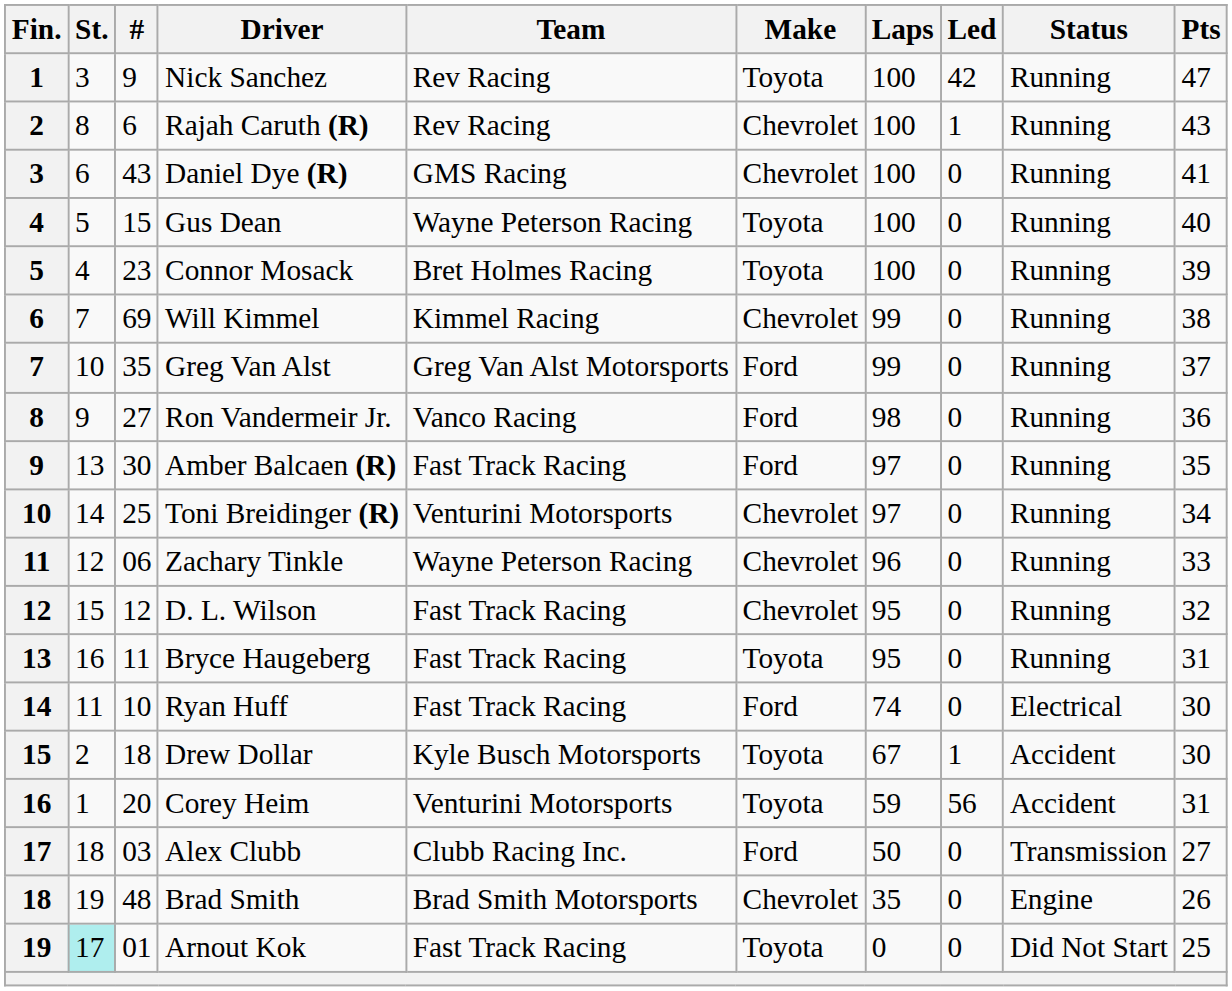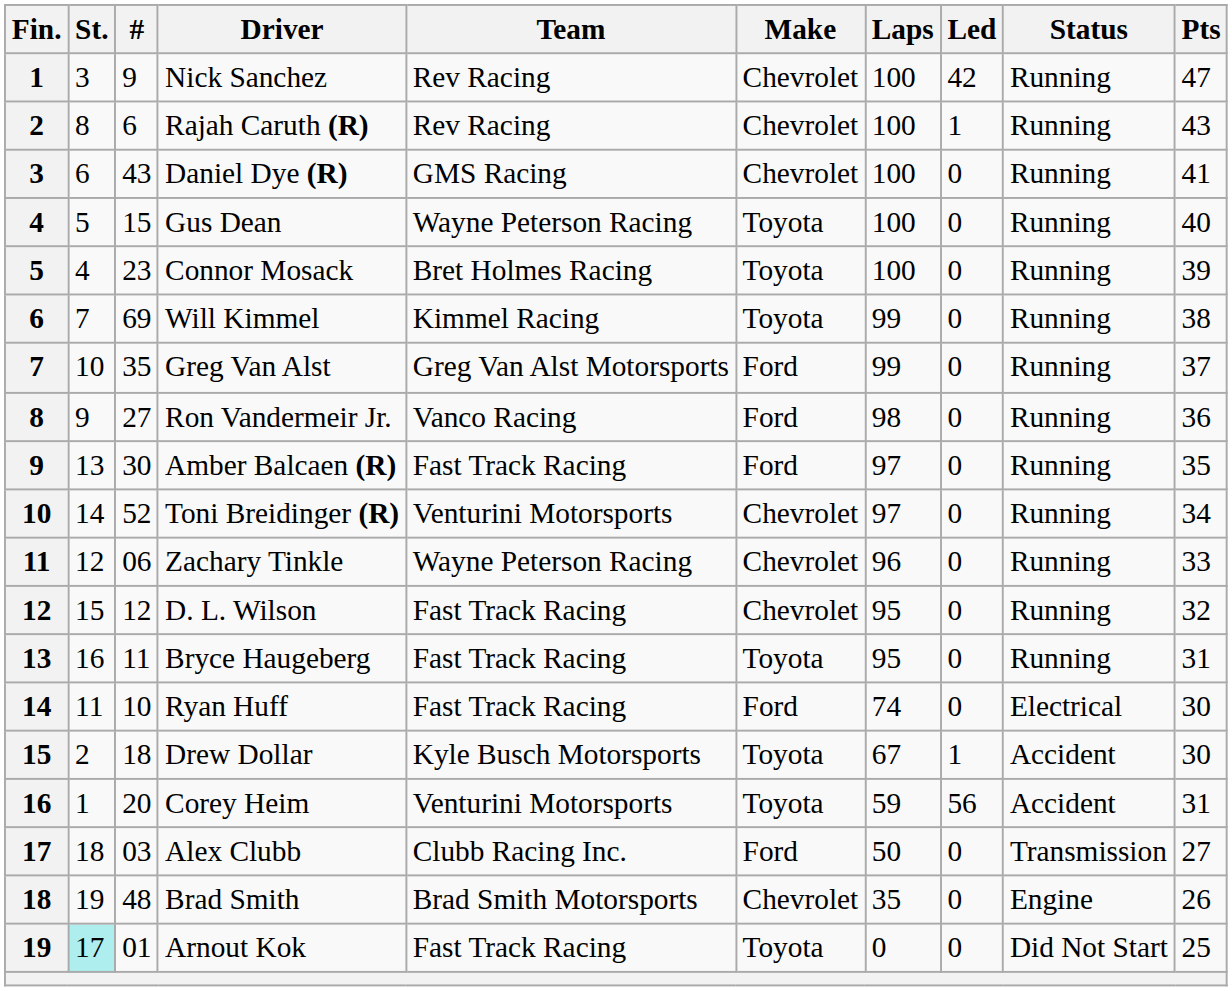 <table class="wikitable" style="font-size:95%">
 <tr>
 <th>Fin.</th>
 <th>St.</th>
 <th>#</th>
 <th>Driver</th>
 <th>Team</th>
 <th>Make</th>
 <th>Laps</th>
 <th>Led</th>
 <th>Status</th>
 <th>Pts</th>
 </tr>
 <tr>
 <th>1</th>
 <td>3</td>
 <td>9</td>
 <td>Nick Sanchez</td>
 <td>Rev Racing</td>
-<td>Toyota</td>
+<td>Chevrolet</td>
 <td>100</td>
 <td>42</td>
 <td>Running</td>
 <td>47</td>
 </tr>
 <tr>
 <th>2</th>
 <td>8</td>
 <td>6</td>
 <td>Rajah Caruth <strong>(R)</strong></td>
 <td>Rev Racing</td>
 <td>Chevrolet</td>
 <td>100</td>
 <td>1</td>
 <td>Running</td>
 <td>43</td>
 </tr>
 <tr>
 <th>3</th>
 <td>6</td>
 <td>43</td>
 <td>Daniel Dye <strong>(R)</strong></td>
 <td>GMS Racing</td>
 <td>Chevrolet</td>
 <td>100</td>
 <td>0</td>
 <td>Running</td>
 <td>41</td>
 </tr>
 <tr>
 <th>4</th>
 <td>5</td>
 <td>15</td>
 <td>Gus Dean</td>
 <td>Wayne Peterson Racing</td>
 <td>Toyota</td>
 <td>100</td>
 <td>0</td>
 <td>Running</td>
 <td>40</td>
 </tr>
 <tr>
 <th>5</th>
 <td>4</td>
 <td>23</td>
 <td>Connor Mosack</td>
 <td>Bret Holmes Racing</td>
 <td>Toyota</td>
 <td>100</td>
 <td>0</td>
 <td>Running</td>
 <td>39</td>
 </tr>
 <tr>
 <th>6</th>
 <td>7</td>
 <td>69</td>
 <td>Will Kimmel</td>
 <td>Kimmel Racing</td>
-<td>Chevrolet</td>
+<td>Toyota</td>
 <td>99</td>
 <td>0</td>
 <td>Running</td>
 <td>38</td>
 </tr>
 <tr>
 <th>7</th>
 <td>10</td>
 <td>35</td>
 <td>Greg Van Alst</td>
 <td>Greg Van Alst Motorsports</td>
 <td>Ford</td>
 <td>99</td>
 <td>0</td>
 <td>Running</td>
 <td>37</td>
 </tr>
 <tr>
 <th>8</th>
 <td>9</td>
 <td>27</td>
 <td>Ron Vandermeir Jr.</td>
 <td>Vanco Racing</td>
 <td>Ford</td>
 <td>98</td>
 <td>0</td>
 <td>Running</td>
 <td>36</td>
 </tr>
 <tr>
 <th>9</th>
 <td>13</td>
 <td>30</td>
 <td>Amber Balcaen <strong>(R)</strong></td>
 <td>Fast Track Racing</td>
 <td>Ford</td>
 <td>97</td>
 <td>0</td>
 <td>Running</td>
 <td>35</td>
 </tr>
 <tr>
 <th>10</th>
 <td>14</td>
-<td>25</td>
+<td>52</td>
 <td>Toni Breidinger <strong>(R)</strong></td>
 <td>Venturini Motorsports</td>
 <td>Chevrolet</td>
 <td>97</td>
 <td>0</td>
 <td>Running</td>
 <td>34</td>
 </tr>
 <tr>
 <th>11</th>
 <td>12</td>
 <td>06</td>
 <td>Zachary Tinkle</td>
 <td>Wayne Peterson Racing</td>
 <td>Chevrolet</td>
 <td>96</td>
 <td>0</td>
 <td>Running</td>
 <td>33</td>
 </tr>
 <tr>
 <th>12</th>
 <td>15</td>
 <td>12</td>
 <td>D. L. Wilson</td>
 <td>Fast Track Racing</td>
 <td>Chevrolet</td>
 <td>95</td>
 <td>0</td>
 <td>Running</td>
 <td>32</td>
 </tr>
 <tr>
 <th>13</th>
 <td>16</td>
 <td>11</td>
 <td>Bryce Haugeberg</td>
 <td>Fast Track Racing</td>
 <td>Toyota</td>
 <td>95</td>
 <td>0</td>
 <td>Running</td>
 <td>31</td>
 </tr>
 <tr>
 <th>14</th>
 <td>11</td>
 <td>10</td>
 <td>Ryan Huff</td>
 <td>Fast Track Racing</td>
 <td>Ford</td>
 <td>74</td>
 <td>0</td>
 <td>Electrical</td>
 <td>30</td>
 </tr>
 <tr>
 <th>15</th>
 <td>2</td>
 <td>18</td>
 <td>Drew Dollar</td>
 <td>Kyle Busch Motorsports</td>
 <td>Toyota</td>
 <td>67</td>
 <td>1</td>
 <td>Accident</td>
 <td>30</td>
 </tr>
 <tr>
 <th>16</th>
 <td>1</td>
 <td>20</td>
 <td>Corey Heim</td>
 <td>Venturini Motorsports</td>
 <td>Toyota</td>
 <td>59</td>
 <td>56</td>
 <td>Accident</td>
 <td>31</td>
 </tr>
 <tr>
 <th>17</th>
 <td>18</td>
 <td>03</td>
 <td>Alex Clubb</td>
 <td>Clubb Racing Inc.</td>
 <td>Ford</td>
 <td>50</td>
 <td>0</td>
 <td>Transmission</td>
 <td>27</td>
 </tr>
 <tr>
 <th>18</th>
 <td>19</td>
 <td>48</td>
 <td>Brad Smith</td>
 <td>Brad Smith Motorsports</td>
 <td>Chevrolet</td>
 <td>35</td>
 <td>0</td>
 <td>Engine</td>
 <td>26</td>
 </tr>
 <tr>
 <th>19</th>
 <td style="background: paleturquoise;">17</td>
 <td>01</td>
 <td>Arnout Kok</td>
 <td>Fast Track Racing</td>
 <td>Toyota</td>
 <td>0</td>
 <td>0</td>
 <td>Did Not Start</td>
 <td>25</td>
 </tr>
 <tr>
 <th colspan="10"></th>
 </tr>
 </table>
